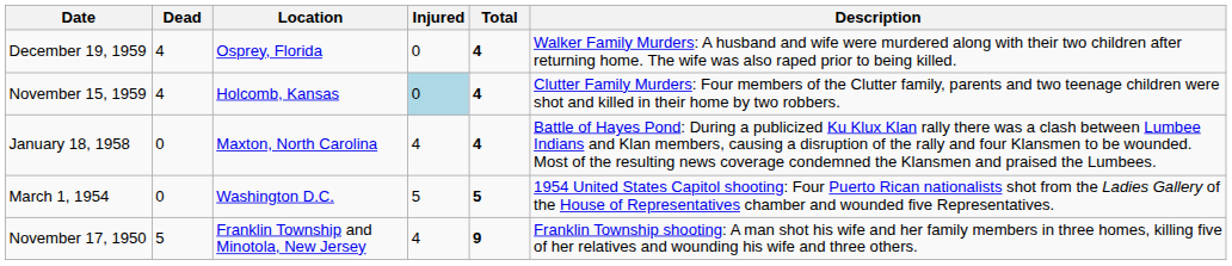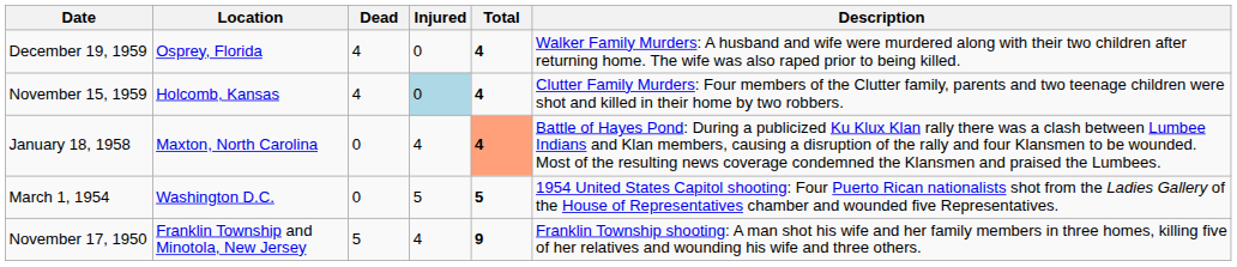 <table class="wikitable sortable">
 <tr>
 <th width=12%>Date</th>
+<th width=16%>Location</th>
 <th width=5%>Dead</th>
-<th width=16%>Location</th>
 <th width=5%>Injured</th>
 <th width=5%>Total</th>
 <th width=60%>Description</th>
 </tr>
 <tr>
 <td>December 19, 1959</td>
+<td><a href='#'>Osprey, Florida</a></td>
 <td>4</td>
-<td><a href='#'>Osprey, Florida</a></td>
 <td>0</td>
 <td><strong>4</strong></td>
 <td><a href='#'>Walker Family Murders</a>: A husband and wife were murdered along with their two children after returning home. The wife was also raped prior to being killed.</td>
 </tr>
 <tr>
 <td>November 15, 1959</td>
+<td><a href='#'>Holcomb, Kansas</a></td>
 <td>4</td>
-<td><a href='#'>Holcomb, Kansas</a></td>
 <td style="background: lightblue;">0</td>
 <td><strong>4</strong></td>
 <td><a href='#'>Clutter Family Murders</a>: Four members of the Clutter family, parents and two teenage children were shot and killed in their home by two robbers.</td>
 </tr>
 <tr>
 <td>January 18, 1958</td>
+<td><a href='#'>Maxton, North Carolina</a></td>
 <td>0</td>
-<td><a href='#'>Maxton, North Carolina</a></td>
 <td>4</td>
-<td><strong>4</strong></td>
+<td style="background: lightsalmon;"><strong>4</strong></td>
 <td><a href='#'>Battle of Hayes Pond</a>: During a publicized <a href='#'>Ku Klux Klan</a> rally there was a clash between <a href='#'>Lumbee Indians</a> and Klan members, causing a disruption of the rally and four Klansmen to be wounded. Most of the resulting news coverage condemned the Klansmen and praised the Lumbees.</td>
 </tr>
 <tr>
 <td>March 1, 1954</td>
+<td><a href='#'>Washington D.C.</a></td>
 <td>0</td>
-<td><a href='#'>Washington D.C.</a></td>
 <td>5</td>
 <td><strong>5</strong></td>
 <td><a href='#'>1954 United States Capitol shooting</a>: Four <a href='#'>Puerto Rican nationalists</a> shot from the <em>Ladies Gallery</em> of the <a href='#'>House of Representatives</a> chamber and wounded five Representatives.</td>
 </tr>
 <tr>
 <td>November 17, 1950</td>
+<td><a href='#'>Franklin Township</a> and <a href='#'>Minotola, New Jersey</a></td>
 <td>5</td>
-<td><a href='#'>Franklin Township</a> and <a href='#'>Minotola, New Jersey</a></td>
 <td>4</td>
 <td><strong>9</strong></td>
 <td><a href='#'>Franklin Township shooting</a>: A man shot his wife and her family members in three homes, killing five of her relatives and wounding his wife and three others.</td>
 </tr>
 </table>
